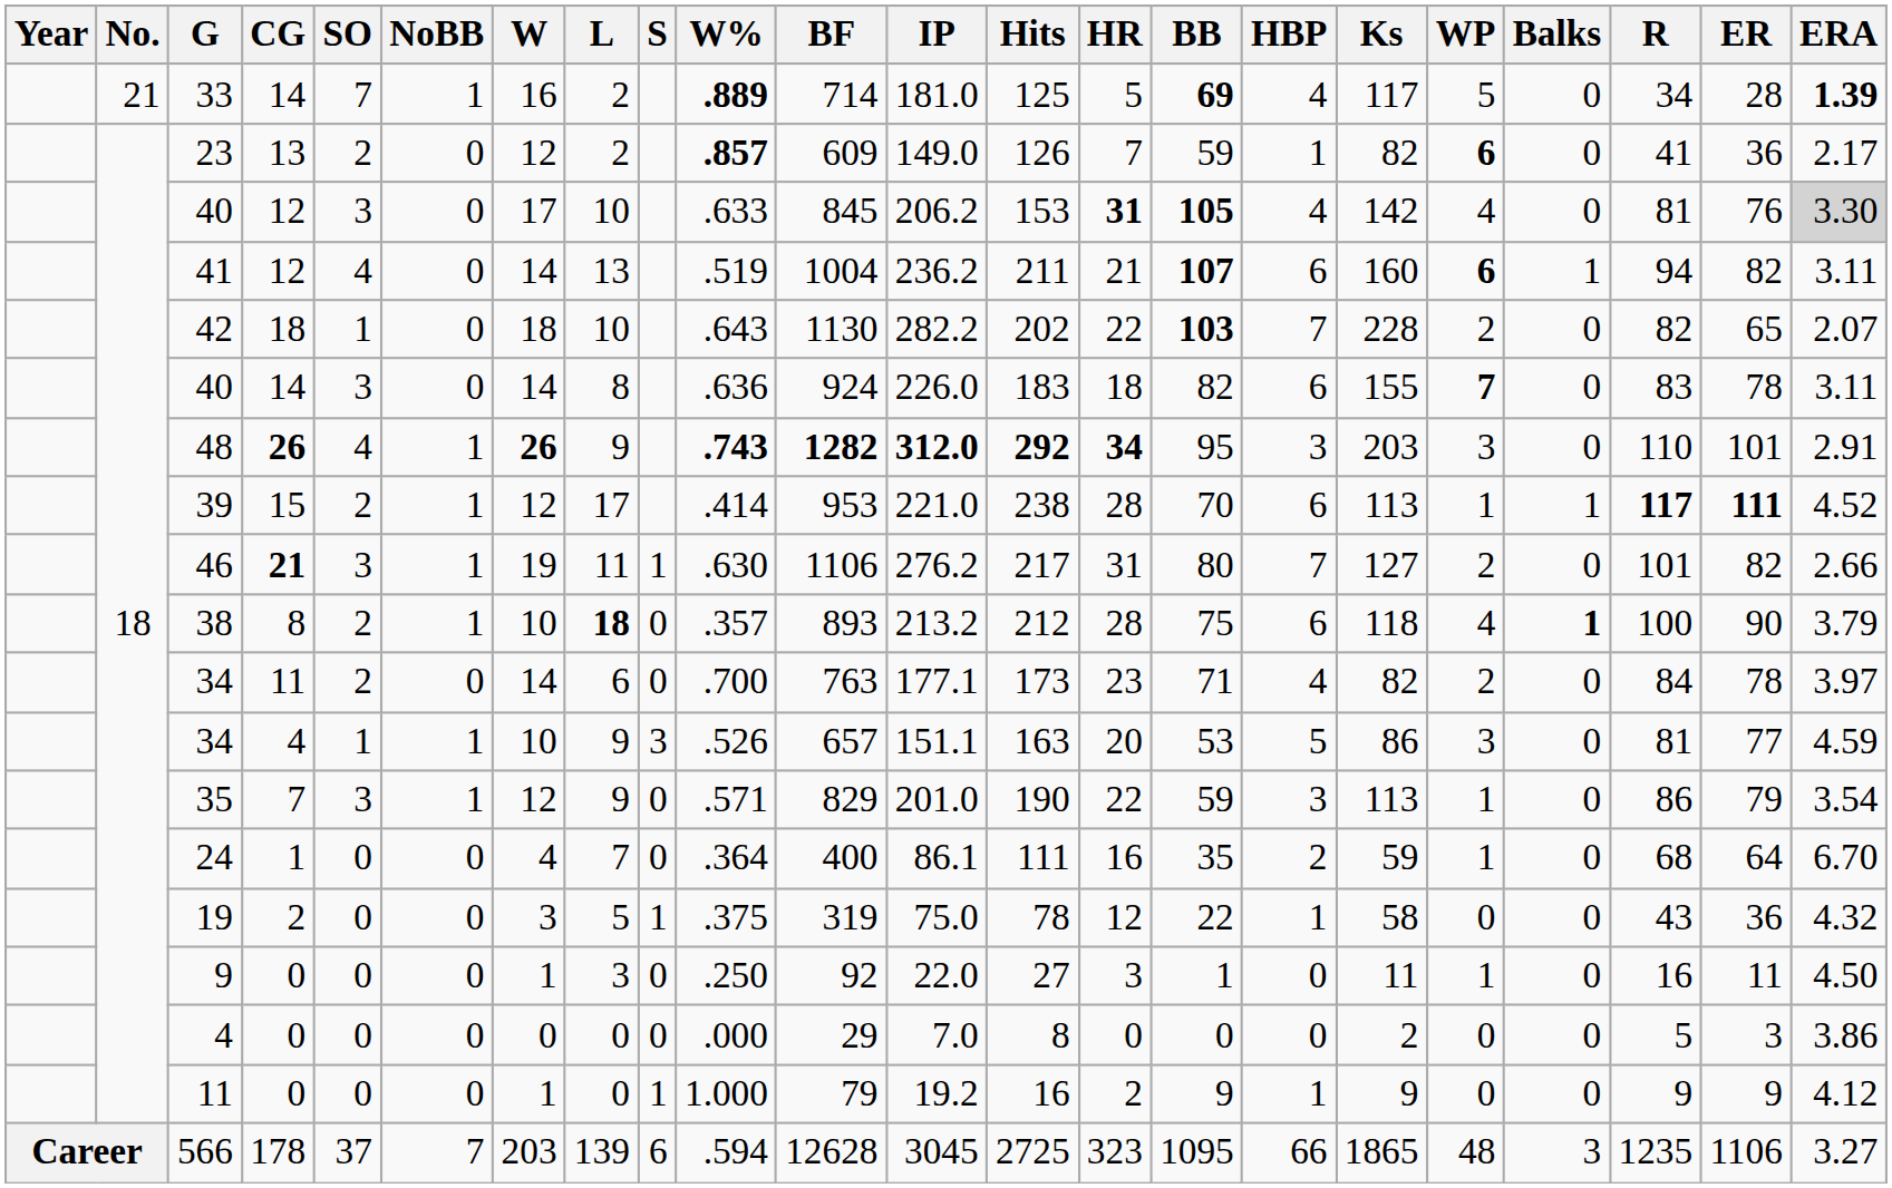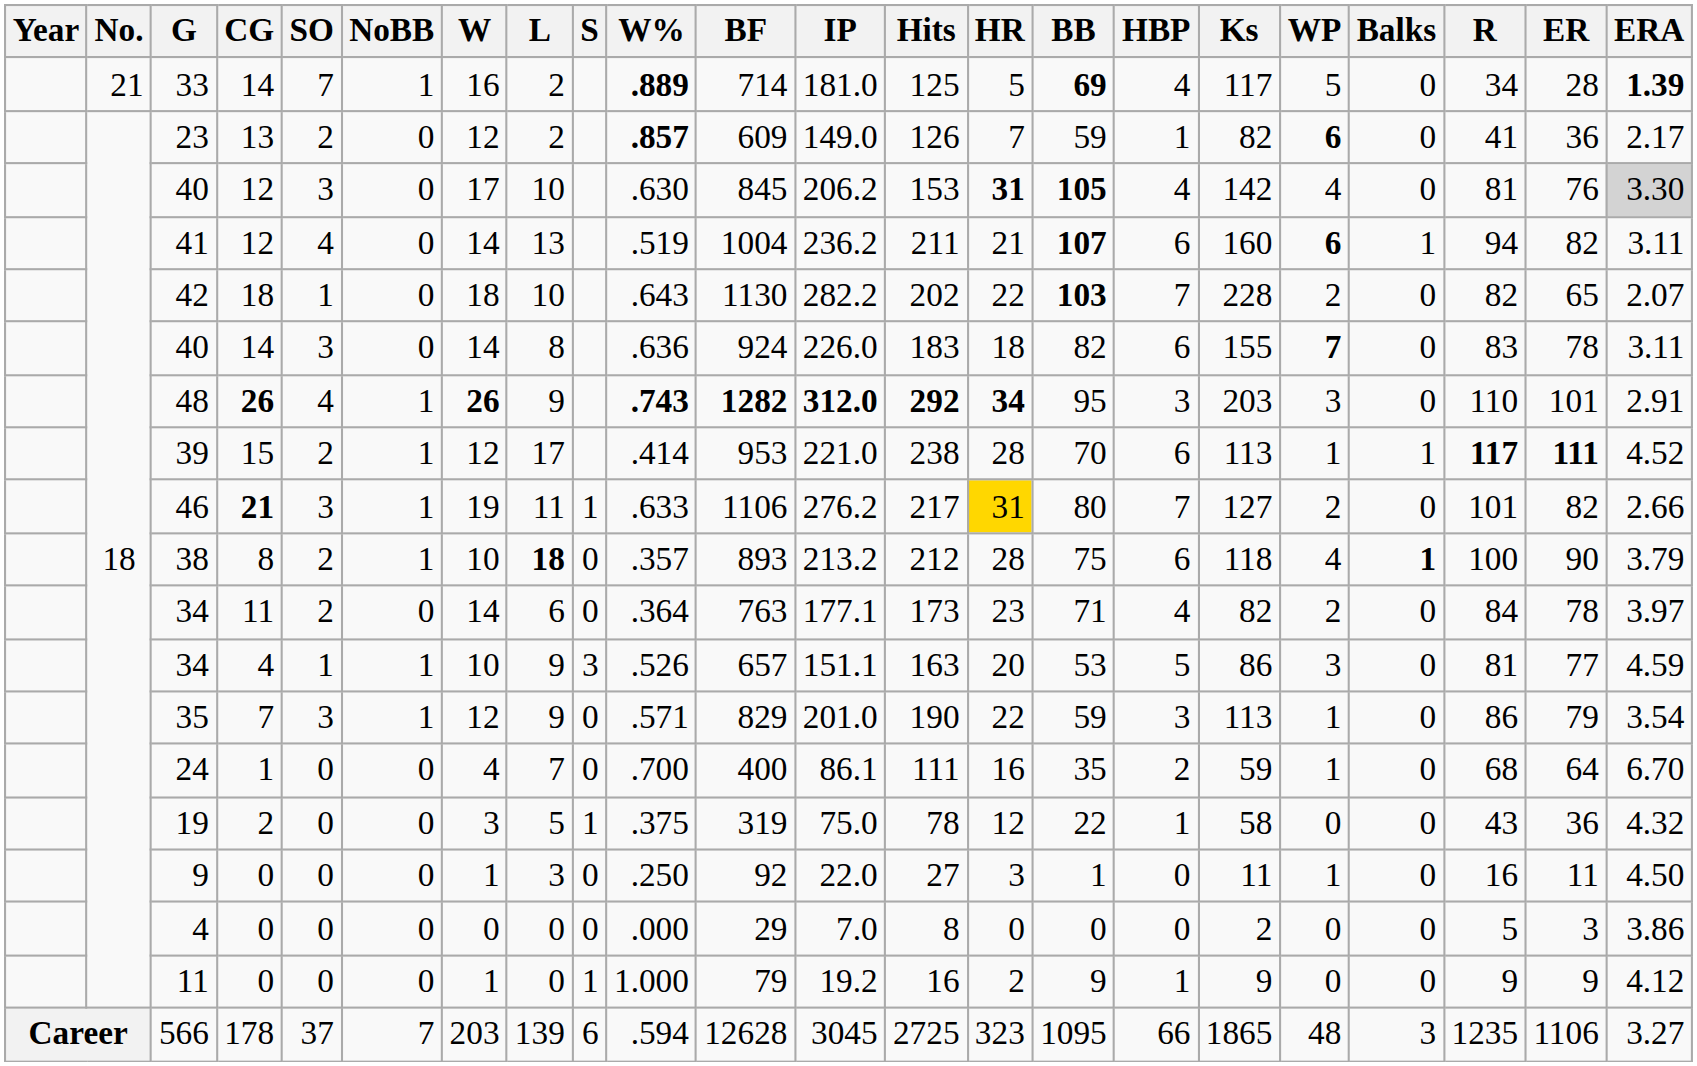 <table class="wikitable" style="text-align:right;">
 <tr>
 <th>Year</th>
 <th>No.</th>
 <th>G</th>
 <th>CG</th>
 <th>SO</th>
 <th>NoBB</th>
 <th>W</th>
 <th>L</th>
 <th>S</th>
 <th>W%</th>
 <th>BF</th>
 <th>IP</th>
 <th>Hits</th>
 <th>HR</th>
 <th>BB</th>
 <th>HBP</th>
 <th>Ks</th>
 <th>WP</th>
 <th>Balks</th>
 <th>R</th>
 <th>ER</th>
 <th>ERA</th>
 </tr>
 <tr>
 <td></td>
 <td>21</td>
 <td>33</td>
 <td>14</td>
 <td>7</td>
 <td>1</td>
 <td>16</td>
 <td>2</td>
 <td></td>
 <td><strong>.889</strong></td>
 <td>714</td>
 <td>181.0</td>
 <td>125</td>
 <td>5</td>
 <td><strong>69</strong></td>
 <td>4</td>
 <td>117</td>
 <td>5</td>
 <td>0</td>
 <td>34</td>
 <td>28</td>
 <td><strong>1.39</strong></td>
 </tr>
 <tr>
 <td></td>
 <td rowspan="17" style="text-align:center;">18</td>
 <td>23</td>
 <td>13</td>
 <td>2</td>
 <td>0</td>
 <td>12</td>
 <td>2</td>
 <td></td>
 <td><strong>.857</strong></td>
 <td>609</td>
 <td>149.0</td>
 <td>126</td>
 <td>7</td>
 <td>59</td>
 <td>1</td>
 <td>82</td>
 <td><strong>6</strong></td>
 <td>0</td>
 <td>41</td>
 <td>36</td>
 <td>2.17</td>
 </tr>
 <tr>
 <td></td>
 <td>40</td>
 <td>12</td>
 <td>3</td>
 <td>0</td>
 <td>17</td>
 <td>10</td>
 <td></td>
-<td>.633</td>
+<td>.630</td>
 <td>845</td>
 <td>206.2</td>
 <td>153</td>
 <td><strong>31</strong></td>
 <td><strong>105</strong></td>
 <td>4</td>
 <td>142</td>
 <td>4</td>
 <td>0</td>
 <td>81</td>
 <td>76</td>
 <td style="background: lightgrey;">3.30</td>
 </tr>
 <tr>
 <td></td>
 <td>41</td>
 <td>12</td>
 <td>4</td>
 <td>0</td>
 <td>14</td>
 <td>13</td>
 <td></td>
 <td>.519</td>
 <td>1004</td>
 <td>236.2</td>
 <td>211</td>
 <td>21</td>
 <td><strong>107</strong></td>
 <td>6</td>
 <td>160</td>
 <td><strong>6</strong></td>
 <td>1</td>
 <td>94</td>
 <td>82</td>
 <td>3.11</td>
 </tr>
 <tr>
 <td></td>
 <td>42</td>
 <td>18</td>
 <td>1</td>
 <td>0</td>
 <td>18</td>
 <td>10</td>
 <td></td>
 <td>.643</td>
 <td>1130</td>
 <td>282.2</td>
 <td>202</td>
 <td>22</td>
 <td><strong>103</strong></td>
 <td>7</td>
 <td>228</td>
 <td>2</td>
 <td>0</td>
 <td>82</td>
 <td>65</td>
 <td>2.07</td>
 </tr>
 <tr>
 <td></td>
 <td>40</td>
 <td>14</td>
 <td>3</td>
 <td>0</td>
 <td>14</td>
 <td>8</td>
 <td></td>
 <td>.636</td>
 <td>924</td>
 <td>226.0</td>
 <td>183</td>
 <td>18</td>
 <td>82</td>
 <td>6</td>
 <td>155</td>
 <td><strong>7</strong></td>
 <td>0</td>
 <td>83</td>
 <td>78</td>
 <td>3.11</td>
 </tr>
 <tr>
 <td></td>
 <td>48</td>
 <td><strong>26</strong></td>
 <td>4</td>
 <td>1</td>
 <td><strong>26</strong></td>
 <td>9</td>
 <td></td>
 <td><strong>.743</strong></td>
 <td><strong>1282</strong></td>
 <td><strong>312.0</strong></td>
 <td><strong>292</strong></td>
 <td><strong>34</strong></td>
 <td>95</td>
 <td>3</td>
 <td>203</td>
 <td>3</td>
 <td>0</td>
 <td>110</td>
 <td>101</td>
 <td>2.91</td>
 </tr>
 <tr>
 <td></td>
 <td>39</td>
 <td>15</td>
 <td>2</td>
 <td>1</td>
 <td>12</td>
 <td>17</td>
 <td></td>
 <td>.414</td>
 <td>953</td>
 <td>221.0</td>
 <td>238</td>
 <td>28</td>
 <td>70</td>
 <td>6</td>
 <td>113</td>
 <td>1</td>
 <td>1</td>
 <td><strong>117</strong></td>
 <td><strong>111</strong></td>
 <td>4.52</td>
 </tr>
 <tr>
 <td></td>
 <td>46</td>
 <td><strong>21</strong></td>
 <td>3</td>
 <td>1</td>
 <td>19</td>
 <td>11</td>
 <td>1</td>
-<td>.630</td>
+<td>.633</td>
 <td>1106</td>
 <td>276.2</td>
 <td>217</td>
-<td>31</td>
+<td style="background: gold;">31</td>
 <td>80</td>
 <td>7</td>
 <td>127</td>
 <td>2</td>
 <td>0</td>
 <td>101</td>
 <td>82</td>
 <td>2.66</td>
 </tr>
 <tr>
 <td></td>
 <td>38</td>
 <td>8</td>
 <td>2</td>
 <td>1</td>
 <td>10</td>
 <td><strong>18</strong></td>
 <td>0</td>
 <td>.357</td>
 <td>893</td>
 <td>213.2</td>
 <td>212</td>
 <td>28</td>
 <td>75</td>
 <td>6</td>
 <td>118</td>
 <td>4</td>
 <td><strong>1</strong></td>
 <td>100</td>
 <td>90</td>
 <td>3.79</td>
 </tr>
 <tr>
 <td></td>
 <td>34</td>
 <td>11</td>
 <td>2</td>
 <td>0</td>
 <td>14</td>
 <td>6</td>
 <td>0</td>
-<td>.700</td>
+<td>.364</td>
 <td>763</td>
 <td>177.1</td>
 <td>173</td>
 <td>23</td>
 <td>71</td>
 <td>4</td>
 <td>82</td>
 <td>2</td>
 <td>0</td>
 <td>84</td>
 <td>78</td>
 <td>3.97</td>
 </tr>
 <tr>
 <td></td>
 <td>34</td>
 <td>4</td>
 <td>1</td>
 <td>1</td>
 <td>10</td>
 <td>9</td>
 <td>3</td>
 <td>.526</td>
 <td>657</td>
 <td>151.1</td>
 <td>163</td>
 <td>20</td>
 <td>53</td>
 <td>5</td>
 <td>86</td>
 <td>3</td>
 <td>0</td>
 <td>81</td>
 <td>77</td>
 <td>4.59</td>
 </tr>
 <tr>
 <td></td>
 <td>35</td>
 <td>7</td>
 <td>3</td>
 <td>1</td>
 <td>12</td>
 <td>9</td>
 <td>0</td>
 <td>.571</td>
 <td>829</td>
 <td>201.0</td>
 <td>190</td>
 <td>22</td>
 <td>59</td>
 <td>3</td>
 <td>113</td>
 <td>1</td>
 <td>0</td>
 <td>86</td>
 <td>79</td>
 <td>3.54</td>
 </tr>
 <tr>
 <td></td>
 <td>24</td>
 <td>1</td>
 <td>0</td>
 <td>0</td>
 <td>4</td>
 <td>7</td>
 <td>0</td>
-<td>.364</td>
+<td>.700</td>
 <td>400</td>
 <td>86.1</td>
 <td>111</td>
 <td>16</td>
 <td>35</td>
 <td>2</td>
 <td>59</td>
 <td>1</td>
 <td>0</td>
 <td>68</td>
 <td>64</td>
 <td>6.70</td>
 </tr>
 <tr>
 <td></td>
 <td>19</td>
 <td>2</td>
 <td>0</td>
 <td>0</td>
 <td>3</td>
 <td>5</td>
 <td>1</td>
 <td>.375</td>
 <td>319</td>
 <td>75.0</td>
 <td>78</td>
 <td>12</td>
 <td>22</td>
 <td>1</td>
 <td>58</td>
 <td>0</td>
 <td>0</td>
 <td>43</td>
 <td>36</td>
 <td>4.32</td>
 </tr>
 <tr>
 <td></td>
 <td>9</td>
 <td>0</td>
 <td>0</td>
 <td>0</td>
 <td>1</td>
 <td>3</td>
 <td>0</td>
 <td>.250</td>
 <td>92</td>
 <td>22.0</td>
 <td>27</td>
 <td>3</td>
 <td>1</td>
 <td>0</td>
 <td>11</td>
 <td>1</td>
 <td>0</td>
 <td>16</td>
 <td>11</td>
 <td>4.50</td>
 </tr>
 <tr>
 <td></td>
 <td>4</td>
 <td>0</td>
 <td>0</td>
 <td>0</td>
 <td>0</td>
 <td>0</td>
 <td>0</td>
 <td>.000</td>
 <td>29</td>
 <td>7.0</td>
 <td>8</td>
 <td>0</td>
 <td>0</td>
 <td>0</td>
 <td>2</td>
 <td>0</td>
 <td>0</td>
 <td>5</td>
 <td>3</td>
 <td>3.86</td>
 </tr>
 <tr>
 <td></td>
 <td>11</td>
 <td>0</td>
 <td>0</td>
 <td>0</td>
 <td>1</td>
 <td>0</td>
 <td>1</td>
 <td>1.000</td>
 <td>79</td>
 <td>19.2</td>
 <td>16</td>
 <td>2</td>
 <td>9</td>
 <td>1</td>
 <td>9</td>
 <td>0</td>
 <td>0</td>
 <td>9</td>
 <td>9</td>
 <td>4.12</td>
 </tr>
 <tr>
 <th colspan="2">Career</th>
 <td>566</td>
 <td>178</td>
 <td>37</td>
 <td>7</td>
 <td>203</td>
 <td>139</td>
 <td>6</td>
 <td>.594</td>
 <td>12628</td>
 <td>3045</td>
 <td>2725</td>
 <td>323</td>
 <td>1095</td>
 <td>66</td>
 <td>1865</td>
 <td>48</td>
 <td>3</td>
 <td>1235</td>
 <td>1106</td>
 <td>3.27</td>
 </tr>
 </table>
